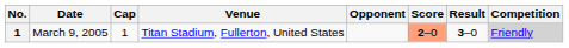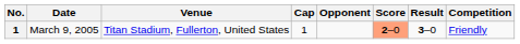 <table class="wikitable plainrowheaders">
 <tr>
 <th>No.</th>
 <th>Date</th>
+<th>Venue</th>
 <th>Cap</th>
-<th>Venue</th>
 <th>Opponent</th>
 <th>Score</th>
 <th>Result</th>
 <th>Competition</th>
 </tr>
 <tr>
 <th>1</th>
 <td>March 9, 2005</td>
+<td><a href='#'>Titan Stadium</a>, <a href='#'>Fullerton</a>, United States</td>
 <td align="center">1</td>
-<td><a href='#'>Titan Stadium</a>, <a href='#'>Fullerton</a>, United States</td>
 <td></td>
 <td align="center" style="background: lightsalmon;"><strong>2</strong>–0</td>
 <td align="center"><strong>3</strong>–0</td>
-<td style="background: lightgrey;"><a href='#'>Friendly</a></td>
+<td><a href='#'>Friendly</a></td>
 </tr>
 </table>
